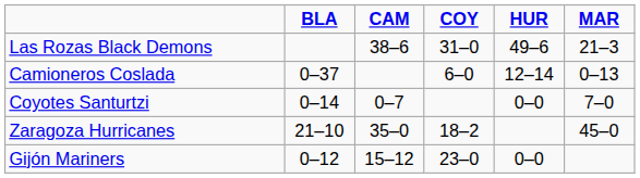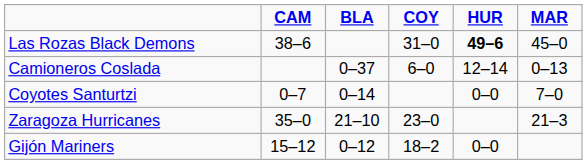 <table style="font-size: 90%; text-align: center" class="wikitable">
 <tr>
 <td width=220></td>
+<td width=50><strong><a href='#'>CAM</a></strong></td>
 <td align="center" width=50><strong><a href='#'>BLA</a></strong></td>
-<td width=50><strong><a href='#'>CAM</a></strong></td>
 <td width=50><strong><a href='#'>COY</a></strong></td>
 <td width=50><strong><a href='#'>HUR</a></strong></td>
 <td width=50><strong><a href='#'>MAR</a></strong></td>
 </tr>
 <tr>
 <td align=left><a href='#'>Las Rozas Black Demons</a></td>
+<td>38–6</td>
 <td></td>
-<td>38–6</td>
 <td>31–0</td>
-<td>49–6</td>
-<td>21–3</td>
+<td><strong>49–6</strong></td>
+<td>45–0</td>
 </tr>
 <tr>
 <td align=left><a href='#'>Camioneros Coslada</a></td>
+<td></td>
 <td>0–37</td>
-<td></td>
 <td>6–0</td>
 <td>12–14</td>
 <td>0–13</td>
 </tr>
 <tr>
 <td align=left><a href='#'>Coyotes Santurtzi</a></td>
+<td>0–7</td>
 <td>0–14</td>
-<td>0–7</td>
 <td></td>
 <td>0–0</td>
 <td>7–0</td>
 </tr>
 <tr>
 <td align=left><a href='#'>Zaragoza Hurricanes</a></td>
+<td>35–0</td>
 <td>21–10</td>
-<td>35–0</td>
-<td>18–2</td>
+<td>23–0</td>
 <td></td>
-<td>45–0</td>
+<td>21–3</td>
 </tr>
 <tr>
 <td align=left><a href='#'>Gijón Mariners</a></td>
+<td>15–12</td>
 <td>0–12</td>
-<td>15–12</td>
-<td>23–0</td>
+<td>18–2</td>
 <td>0–0</td>
 <td></td>
 </tr>
 </table>
